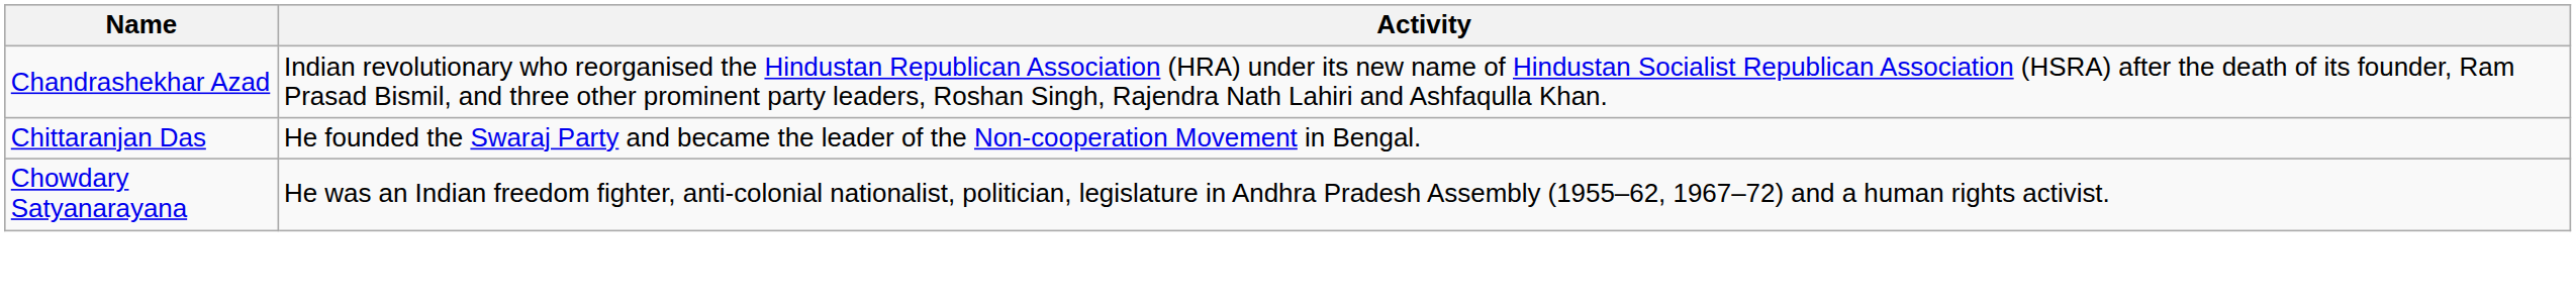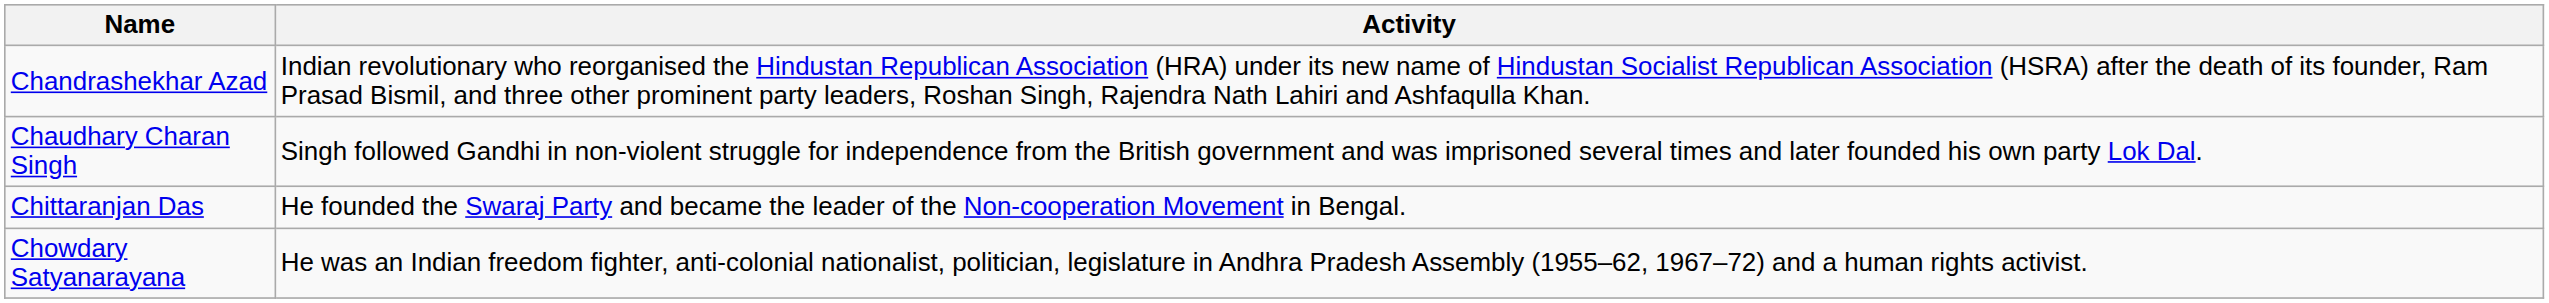 <table class="wikitable">
 <tr>
 <th>Name</th>
 <th>Activity</th>
 </tr>
 <tr>
 <td><a href='#'>Chandrashekhar Azad </a></td>
 <td>Indian revolutionary who reorganised the <a href='#'>Hindustan Republican Association</a> (HRA) under its new name of <a href='#'>Hindustan Socialist Republican Association</a> (HSRA) after the death of its founder, Ram Prasad Bismil, and three other prominent party leaders, Roshan Singh, Rajendra Nath Lahiri and Ashfaqulla Khan.</td>
 </tr>
 <tr>
+<td><a href='#'>Chaudhary Charan Singh</a></td>
+<td>Singh followed Gandhi in non-violent struggle for independence from the British government and was imprisoned several times and later founded his own party <a href='#'>Lok Dal</a>.</td>
+</tr>
+<tr>
 <td><a href='#'>Chittaranjan Das</a></td>
 <td>He founded the <a href='#'>Swaraj Party</a> and became the leader of the <a href='#'>Non-cooperation Movement</a> in Bengal.</td>
 </tr>
 <tr>
 <td><a href='#'>Chowdary Satyanarayana</a></td>
 <td>He was an Indian freedom fighter, anti-colonial nationalist, politician, legislature in Andhra Pradesh Assembly (1955–62, 1967–72) and a human rights activist.</td>
 </tr>
 </table>
